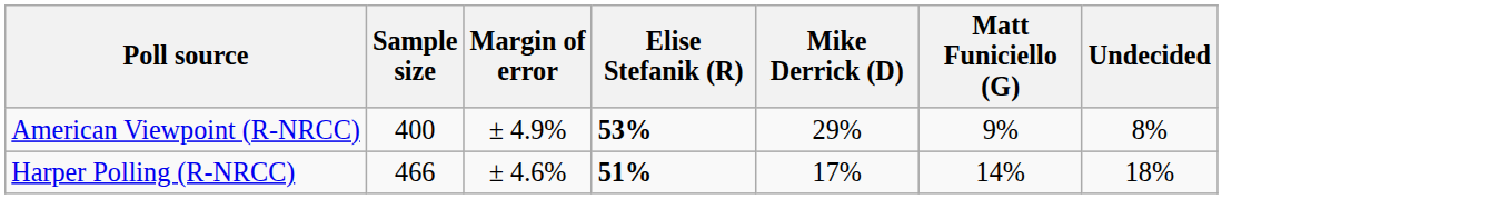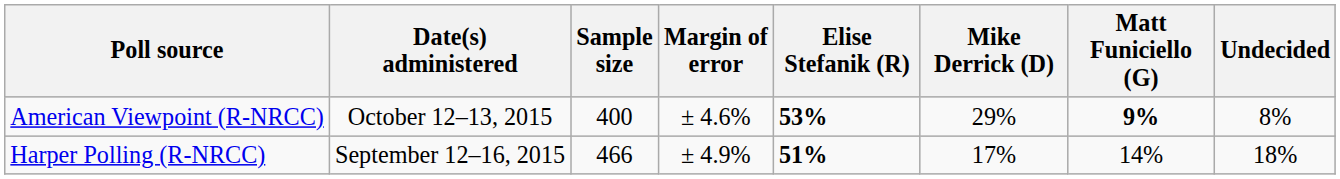 <table class="wikitable">
 <tr>
 <th>Poll source</th>
+<th>Date(s)<br>administered</th>
 <th>Sample<br>size</th>
 <th>Margin of<br>error</th>
 <th style="width:90px;">Elise<br>Stefanik (R)</th>
 <th style="width:90px;">Mike<br>Derrick (D)</th>
 <th style="width:90px;">Matt<br>Funiciello (G)</th>
 <th>Undecided</th>
 </tr>
 <tr>
 <td><a href='#'>American Viewpoint (R-NRCC)</a></td>
+<td align=center>October 12–13, 2015</td>
 <td align=center>400</td>
-<td align=center>± 4.9%</td>
+<td align=center>± 4.6%</td>
 <td><strong>53%</strong></td>
 <td align=center>29%</td>
-<td align=center>9%</td>
+<td align=center><strong>9%</strong></td>
 <td align=center>8%</td>
 </tr>
 <tr>
 <td><a href='#'>Harper Polling (R-NRCC)</a></td>
+<td align=center>September 12–16, 2015</td>
 <td align=center>466</td>
-<td align=center>± 4.6%</td>
+<td align=center>± 4.9%</td>
 <td><strong>51%</strong></td>
 <td align=center>17%</td>
 <td align=center>14%</td>
 <td align=center>18%</td>
 </tr>
 </table>
